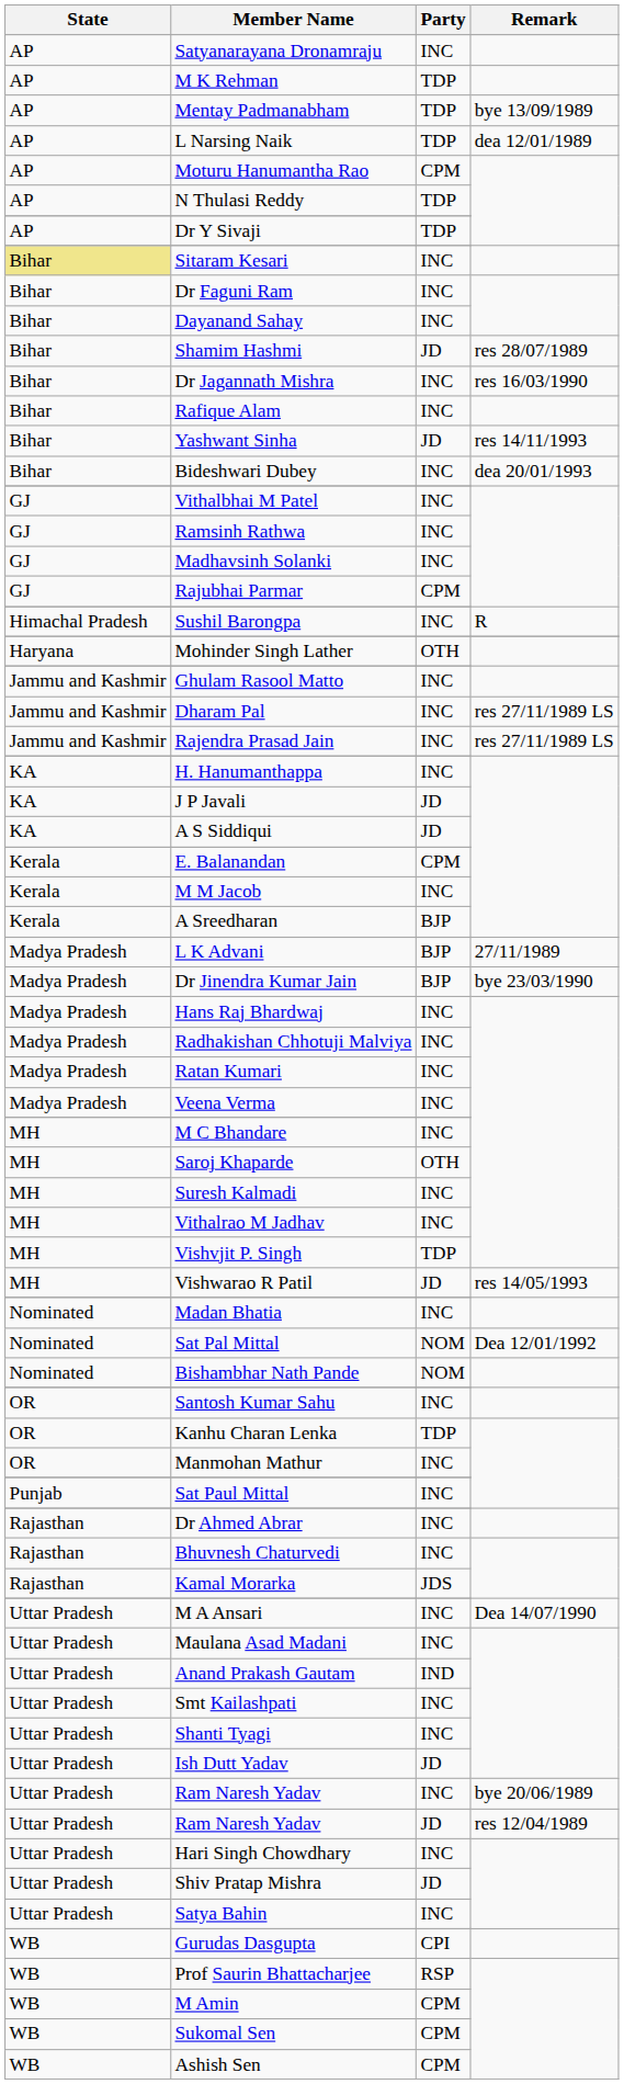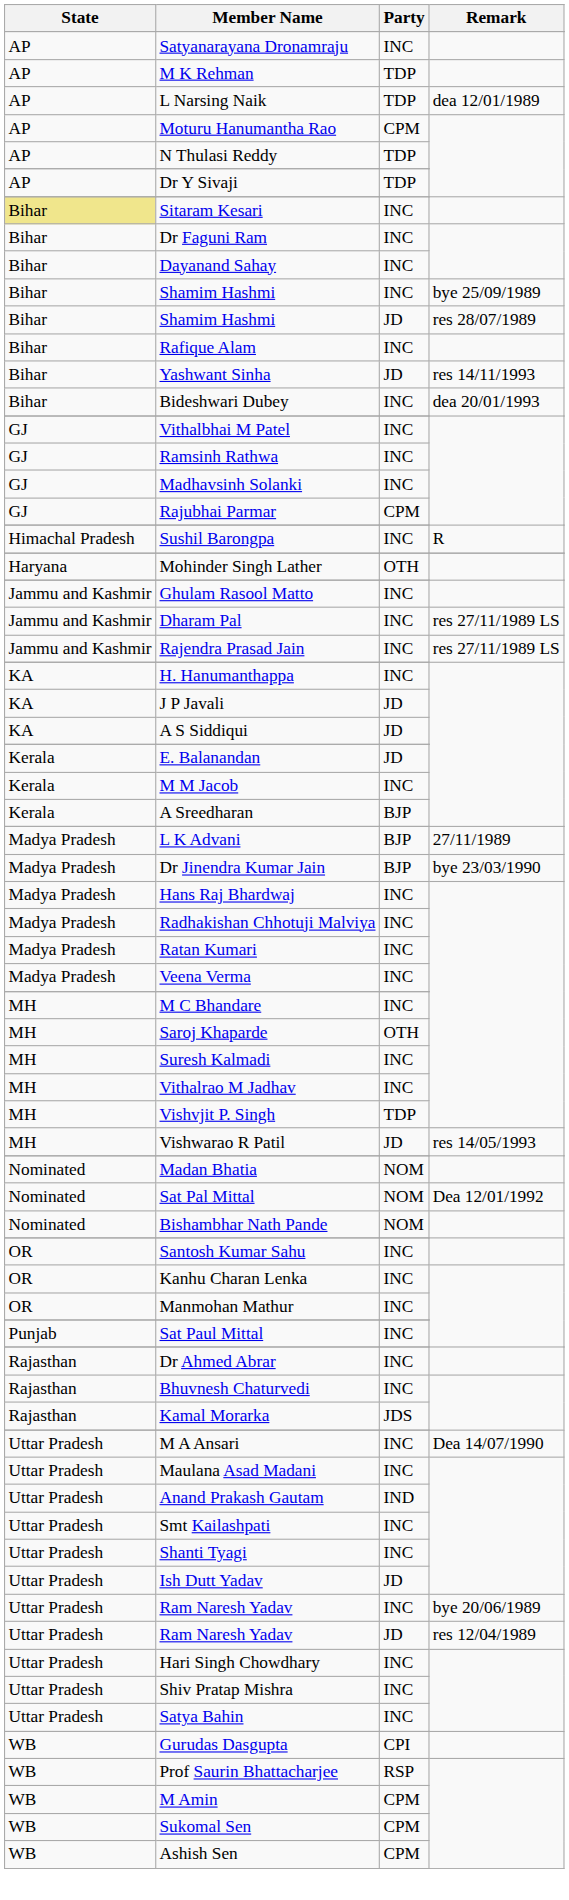 <table class="wikitable sortable">
 <tr>
 <th>State</th>
 <th>Member Name</th>
 <th>Party</th>
 <th>Remark</th>
 </tr>
 <tr>
 </tr>
 <tr>
 <td>AP</td>
 <td><a href='#'>Satyanarayana Dronamraju</a></td>
 <td>INC</td>
 <td></td>
 </tr>
 <tr>
 <td>AP</td>
 <td><a href='#'>M K Rehman</a></td>
 <td>TDP</td>
-</tr>
-<tr>
-<td>AP</td>
-<td><a href='#'>Mentay Padmanabham</a></td>
-<td>TDP</td>
-<td>bye  13/09/1989</td>
 </tr>
 <tr>
 <td>AP</td>
 <td>L Narsing Naik</td>
 <td>TDP</td>
 <td>dea 12/01/1989</td>
 </tr>
 <tr>
 <td>AP</td>
 <td><a href='#'>Moturu Hanumantha Rao</a></td>
 <td>CPM</td>
 </tr>
 <tr>
 <td>AP</td>
 <td>N Thulasi Reddy</td>
 <td>TDP</td>
 </tr>
 <tr>
 </tr>
 <tr>
 <td>AP</td>
 <td>Dr Y Sivaji</td>
 <td>TDP</td>
 </tr>
 <tr>
 </tr>
 <tr>
 <td style="background: khaki;">Bihar</td>
 <td><a href='#'>Sitaram Kesari</a></td>
 <td>INC</td>
 <td></td>
 </tr>
 <tr>
 <td>Bihar</td>
 <td>Dr <a href='#'>Faguni Ram</a></td>
 <td>INC</td>
 </tr>
 <tr>
 <td>Bihar</td>
 <td><a href='#'>Dayanand Sahay</a></td>
 <td>INC</td>
 </tr>
 <tr>
 <td>Bihar</td>
 <td><a href='#'>Shamim Hashmi</a></td>
-<td>JD</td>
-<td>res 28/07/1989</td>
+<td>INC</td>
+<td>bye 25/09/1989</td>
 </tr>
 <tr>
 <td>Bihar</td>
-<td>Dr <a href='#'>Jagannath Mishra</a></td>
-<td>INC</td>
-<td>res 16/03/1990</td>
+<td><a href='#'>Shamim Hashmi</a></td>
+<td>JD</td>
+<td>res 28/07/1989</td>
 </tr>
 <tr>
 <td>Bihar</td>
 <td><a href='#'>Rafique Alam</a></td>
 <td>INC</td>
 </tr>
 <tr>
 <td>Bihar</td>
 <td><a href='#'>Yashwant Sinha</a></td>
 <td>JD</td>
 <td>res 14/11/1993</td>
 </tr>
 <tr>
 <td>Bihar</td>
 <td>Bideshwari Dubey</td>
 <td>INC</td>
 <td>dea 20/01/1993</td>
 </tr>
 <tr>
 </tr>
 <tr>
 <td>GJ</td>
 <td><a href='#'>Vithalbhai M Patel</a></td>
 <td>INC</td>
 </tr>
 <tr>
 <td>GJ</td>
 <td><a href='#'>Ramsinh Rathwa</a></td>
 <td>INC</td>
 </tr>
 <tr>
 <td>GJ</td>
 <td><a href='#'>Madhavsinh Solanki</a></td>
 <td>INC</td>
 </tr>
 <tr>
 <td>GJ</td>
 <td><a href='#'>Rajubhai Parmar</a></td>
 <td>CPM</td>
 </tr>
 <tr>
 </tr>
 <tr>
 <td>Himachal Pradesh</td>
 <td><a href='#'>Sushil Barongpa</a></td>
 <td>INC</td>
 <td>R</td>
 </tr>
 <tr>
 </tr>
 <tr>
 <td>Haryana</td>
 <td>Mohinder Singh Lather</td>
 <td>OTH</td>
 <td></td>
 </tr>
 <tr>
 </tr>
 <tr>
 <td>Jammu and Kashmir</td>
 <td><a href='#'>Ghulam Rasool Matto</a></td>
 <td>INC</td>
 </tr>
 <tr>
 <td>Jammu and Kashmir</td>
 <td><a href='#'>Dharam Pal</a></td>
 <td>INC</td>
 <td>res 27/11/1989 LS</td>
 </tr>
 <tr>
 <td>Jammu and Kashmir</td>
 <td><a href='#'>Rajendra Prasad Jain</a></td>
 <td>INC</td>
 <td>res 27/11/1989 LS</td>
 </tr>
 <tr>
 </tr>
 <tr>
 <td>KA</td>
 <td><a href='#'>H. Hanumanthappa</a></td>
 <td>INC</td>
 </tr>
 <tr>
 <td>KA</td>
 <td>J P Javali</td>
 <td>JD</td>
 </tr>
 <tr>
 <td>KA</td>
 <td>A S Siddiqui</td>
 <td>JD</td>
 </tr>
 <tr>
 </tr>
 <tr>
 <td>Kerala</td>
 <td><a href='#'>E. Balanandan</a></td>
-<td>CPM</td>
+<td>JD</td>
 </tr>
 <tr>
 <td>Kerala</td>
 <td><a href='#'>M M Jacob</a></td>
 <td>INC</td>
 </tr>
 <tr>
 <td>Kerala</td>
 <td>A Sreedharan</td>
 <td>BJP</td>
 </tr>
 <tr>
 </tr>
 <tr>
 <td>Madya Pradesh</td>
 <td><a href='#'>L K Advani</a></td>
 <td>BJP</td>
 <td>27/11/1989</td>
 </tr>
 <tr>
 <td>Madya Pradesh</td>
 <td>Dr <a href='#'>Jinendra Kumar Jain</a></td>
 <td>BJP</td>
 <td>bye 23/03/1990</td>
 </tr>
 <tr>
 <td>Madya Pradesh</td>
 <td><a href='#'>Hans Raj Bhardwaj</a></td>
 <td>INC</td>
 </tr>
 <tr>
 <td>Madya Pradesh</td>
 <td><a href='#'>Radhakishan Chhotuji Malviya</a></td>
 <td>INC</td>
 </tr>
 <tr>
 <td>Madya Pradesh</td>
 <td><a href='#'>Ratan Kumari</a></td>
 <td>INC</td>
 </tr>
 <tr>
 <td>Madya Pradesh</td>
 <td><a href='#'>Veena Verma</a></td>
 <td>INC</td>
 </tr>
 <tr>
 </tr>
 <tr>
 <td>MH</td>
 <td><a href='#'>M C Bhandare</a></td>
 <td>INC</td>
 </tr>
 <tr>
 <td>MH</td>
 <td><a href='#'>Saroj Khaparde</a></td>
 <td>OTH</td>
 </tr>
 <tr>
 <td>MH</td>
 <td><a href='#'>Suresh Kalmadi</a></td>
 <td>INC</td>
 </tr>
 <tr>
 <td>MH</td>
 <td><a href='#'>Vithalrao M Jadhav</a></td>
 <td>INC</td>
 </tr>
 <tr>
 <td>MH</td>
 <td><a href='#'>Vishvjit P. Singh</a></td>
 <td>TDP</td>
 </tr>
 <tr>
 <td>MH</td>
 <td>Vishwarao R Patil</td>
 <td>JD</td>
 <td>res 14/05/1993</td>
 </tr>
 <tr>
 </tr>
 <tr>
 <td>Nominated</td>
 <td><a href='#'>Madan Bhatia</a></td>
-<td>INC</td>
+<td>NOM</td>
 </tr>
 <tr>
 <td>Nominated</td>
 <td><a href='#'>Sat Pal Mittal</a></td>
 <td>NOM</td>
 <td>Dea 12/01/1992</td>
 </tr>
 <tr>
 <td>Nominated</td>
 <td><a href='#'>Bishambhar Nath Pande</a></td>
 <td>NOM</td>
 </tr>
 <tr>
 </tr>
 <tr>
 <td>OR</td>
 <td><a href='#'>Santosh Kumar Sahu</a></td>
 <td>INC</td>
 <td></td>
 </tr>
 <tr>
 <td>OR</td>
 <td>Kanhu Charan Lenka</td>
-<td>TDP</td>
+<td>INC</td>
 </tr>
 <tr>
 <td>OR</td>
 <td>Manmohan Mathur</td>
 <td>INC</td>
 </tr>
 <tr>
 </tr>
 <tr>
 <td>Punjab</td>
 <td><a href='#'>Sat Paul Mittal</a></td>
 <td>INC</td>
 </tr>
 <tr>
 </tr>
 <tr>
 <td>Rajasthan</td>
 <td>Dr <a href='#'>Ahmed Abrar</a></td>
 <td>INC</td>
 <td></td>
 </tr>
 <tr>
 <td>Rajasthan</td>
 <td><a href='#'>Bhuvnesh Chaturvedi</a></td>
 <td>INC</td>
 </tr>
 <tr>
 <td>Rajasthan</td>
 <td><a href='#'>Kamal Morarka</a></td>
 <td>JDS</td>
 </tr>
 <tr>
 </tr>
 <tr>
 <td>Uttar Pradesh</td>
 <td>M A Ansari</td>
 <td>INC</td>
 <td>Dea 14/07/1990</td>
 </tr>
 <tr>
 <td>Uttar Pradesh</td>
 <td>Maulana <a href='#'>Asad Madani</a></td>
 <td>INC</td>
 </tr>
 <tr>
 <td>Uttar Pradesh</td>
 <td><a href='#'>Anand Prakash Gautam</a></td>
 <td>IND</td>
 </tr>
 <tr>
 <td>Uttar Pradesh</td>
 <td>Smt <a href='#'>Kailashpati</a></td>
 <td>INC</td>
 </tr>
 <tr>
 <td>Uttar Pradesh</td>
 <td><a href='#'>Shanti Tyagi</a></td>
 <td>INC</td>
 </tr>
 <tr>
 <td>Uttar Pradesh</td>
 <td><a href='#'>Ish Dutt Yadav </a></td>
 <td>JD</td>
 </tr>
 <tr>
 <td>Uttar Pradesh</td>
 <td><a href='#'>Ram Naresh Yadav </a></td>
 <td>INC</td>
 <td>bye 20/06/1989</td>
 </tr>
 <tr>
 <td>Uttar Pradesh</td>
 <td><a href='#'>Ram Naresh Yadav </a></td>
 <td>JD</td>
 <td>res 12/04/1989</td>
 </tr>
 <tr>
 <td>Uttar Pradesh</td>
 <td>Hari Singh Chowdhary</td>
 <td>INC</td>
 </tr>
 <tr>
 <td>Uttar Pradesh</td>
 <td>Shiv Pratap Mishra</td>
-<td>JD</td>
+<td>INC</td>
 </tr>
 <tr>
 <td>Uttar Pradesh</td>
 <td><a href='#'>Satya Bahin</a></td>
 <td>INC</td>
 </tr>
 <tr>
 </tr>
 <tr>
 <td>WB</td>
 <td><a href='#'>Gurudas Dasgupta</a></td>
 <td>CPI</td>
 <td></td>
 </tr>
 <tr>
 <td>WB</td>
 <td>Prof <a href='#'>Saurin Bhattacharjee</a></td>
 <td>RSP</td>
 </tr>
 <tr>
 <td>WB</td>
 <td><a href='#'>M Amin</a></td>
 <td>CPM</td>
 </tr>
 <tr>
 <td>WB</td>
 <td><a href='#'>Sukomal Sen</a></td>
 <td>CPM</td>
 </tr>
 <tr>
 <td>WB</td>
 <td>Ashish Sen</td>
 <td>CPM</td>
 </tr>
 <tr>
 </tr>
 <tr>
 </tr>
 </table>
